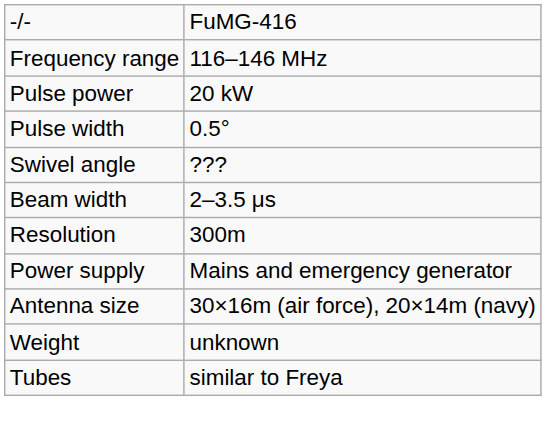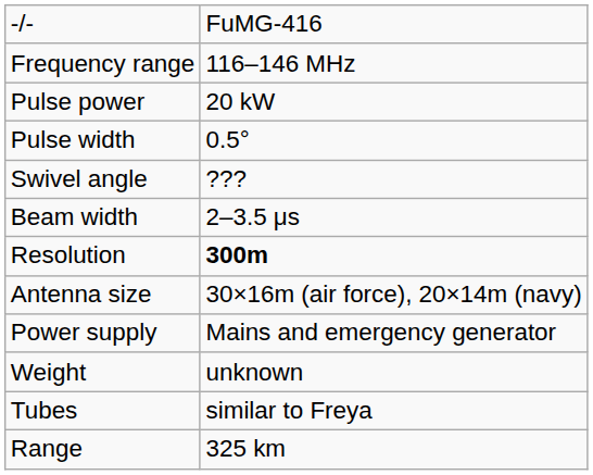 <table class="wikitable">
 <tr class="hintergrundfarbe5">
 <td>-/-</td>
 <td>FuMG-416</td>
 </tr>
 <tr>
 <td>Frequency range</td>
 <td>116–146 MHz</td>
 </tr>
 <tr>
 <td>Pulse power</td>
 <td>20 kW</td>
 </tr>
 <tr>
 <td>Pulse width</td>
 <td>0.5°</td>
 </tr>
 <tr>
 <td>Swivel angle</td>
 <td>???</td>
 </tr>
 <tr>
 <td>Beam width</td>
 <td>2–3.5 μs</td>
 </tr>
 <tr>
 <td>Resolution</td>
-<td>300m</td>
+<td><strong>300m</strong></td>
+</tr>
+<tr>
+<td>Antenna size</td>
+<td>30×16m (air force), 20×14m (navy)</td>
 </tr>
 <tr>
 <td>Power supply</td>
 <td>Mains and emergency generator</td>
-</tr>
-<tr>
-<td>Antenna size</td>
-<td>30×16m (air force), 20×14m (navy)</td>
 </tr>
 <tr>
 <td>Weight</td>
 <td>unknown</td>
 </tr>
 <tr>
 <td>Tubes</td>
 <td>similar to Freya</td>
 </tr>
+<tr>
+<td>Range</td>
+<td>325 km</td>
+</tr>
 </table>
